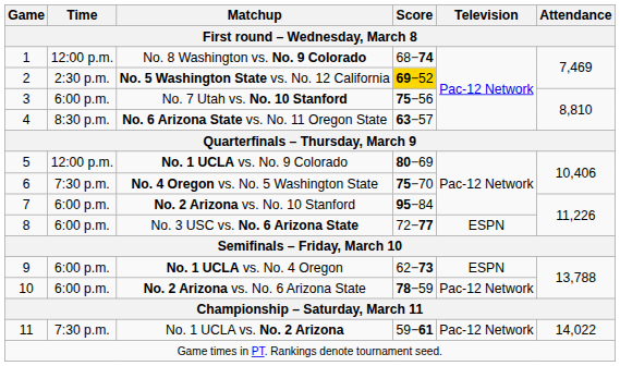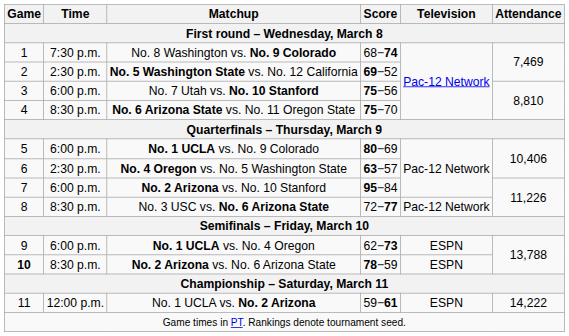 <table class="wikitable" style="font-size: 95%; text-align:center">
 <tr>
 <th>Game</th>
 <th>Time</th>
 <th>Matchup</th>
 <th>Score</th>
 <th>Television</th>
 <th>Attendance</th>
 </tr>
 <tr>
 <th colspan=6>First round – Wednesday, March 8</th>
 </tr>
 <tr>
 <td>1</td>
-<td>12:00 p.m.</td>
+<td>7:30 p.m.</td>
 <td>No. 8 Washington vs. <strong>No. 9 Colorado</strong></td>
 <td>68−<strong>74</strong></td>
 <td rowspan=4><a href='#'>Pac-12 Network</a></td>
 <td rowspan=2>7,469</td>
 </tr>
 <tr>
 <td>2</td>
 <td>2:30 p.m.</td>
 <td><strong>No. 5 Washington State</strong> vs. No. 12 California</td>
-<td style="background: gold;"><strong>69</strong>−52</td>
+<td><strong>69</strong>−52</td>
 </tr>
 <tr>
 <td>3</td>
 <td>6:00 p.m.</td>
 <td>No. 7 Utah vs. <strong>No. 10 Stanford</strong></td>
 <td><strong>75</strong>−56</td>
 <td rowspan=2>8,810</td>
 </tr>
 <tr>
 <td>4</td>
 <td>8:30 p.m.</td>
 <td><strong>No. 6 Arizona State</strong> vs. No. 11 Oregon State</td>
-<td><strong>63</strong>−57</td>
+<td><strong>75</strong>−70</td>
 </tr>
 <tr>
 <th colspan=6>Quarterfinals – Thursday, March 9</th>
 </tr>
 <tr>
 <td>5</td>
-<td>12:00 p.m.</td>
+<td>6:00 p.m.</td>
 <td><strong>No. 1  UCLA</strong> vs. No. 9 Colorado</td>
 <td><strong>80</strong>−69</td>
 <td rowspan=3>Pac-12 Network</td>
 <td rowspan=2>10,406</td>
 </tr>
 <tr>
 <td>6</td>
-<td>7:30 p.m.</td>
+<td>2:30 p.m.</td>
 <td><strong>No. 4 Oregon</strong> vs. No. 5 Washington State</td>
-<td><strong>75</strong>−70</td>
+<td><strong>63</strong>−57</td>
 </tr>
 <tr>
 <td>7</td>
 <td>6:00 p.m.</td>
 <td><strong>No. 2  Arizona</strong> vs. No. 10 Stanford</td>
 <td><strong>95</strong>−84</td>
 <td rowspan=2>11,226</td>
 </tr>
 <tr>
 <td>8</td>
-<td>6:00 p.m.</td>
+<td>8:30 p.m.</td>
 <td>No. 3 USC vs. <strong>No. 6 Arizona State</strong></td>
 <td>72−<strong>77</strong></td>
-<td>ESPN</td>
+<td>Pac-12 Network</td>
 </tr>
 <tr>
 <th colspan=6>Semifinals – Friday, March 10</th>
 </tr>
 <tr>
 <td>9</td>
 <td>6:00 p.m.</td>
 <td><strong>No. 1  UCLA</strong> vs. No. 4 Oregon</td>
 <td>62−<strong>73</strong></td>
 <td>ESPN</td>
 <td rowspan=2>13,788</td>
 </tr>
 <tr>
-<td>10</td>
-<td>6:00 p.m.</td>
+<td><strong>10</strong></td>
+<td>8:30 p.m.</td>
 <td><strong>No. 2  Arizona</strong> vs. No. 6 Arizona State</td>
 <td><strong>78</strong>−59</td>
-<td>Pac-12 Network</td>
+<td>ESPN</td>
 </tr>
 <tr>
 <th colspan=6>Championship – Saturday, March 11</th>
 </tr>
 <tr>
 <td>11</td>
-<td>7:30 p.m.</td>
+<td>12:00 p.m.</td>
 <td>No. 1  UCLA vs. <strong>No. 2 Arizona</strong></td>
 <td>59−<strong>61</strong></td>
-<td>Pac-12 Network</td>
-<td>14,022</td>
+<td>ESPN</td>
+<td>14,222</td>
 </tr>
 <tr>
 <td colspan=6><small>Game times in <a href='#'>PT</a>. Rankings denote tournament seed.</small></td>
 </tr>
 </table>
